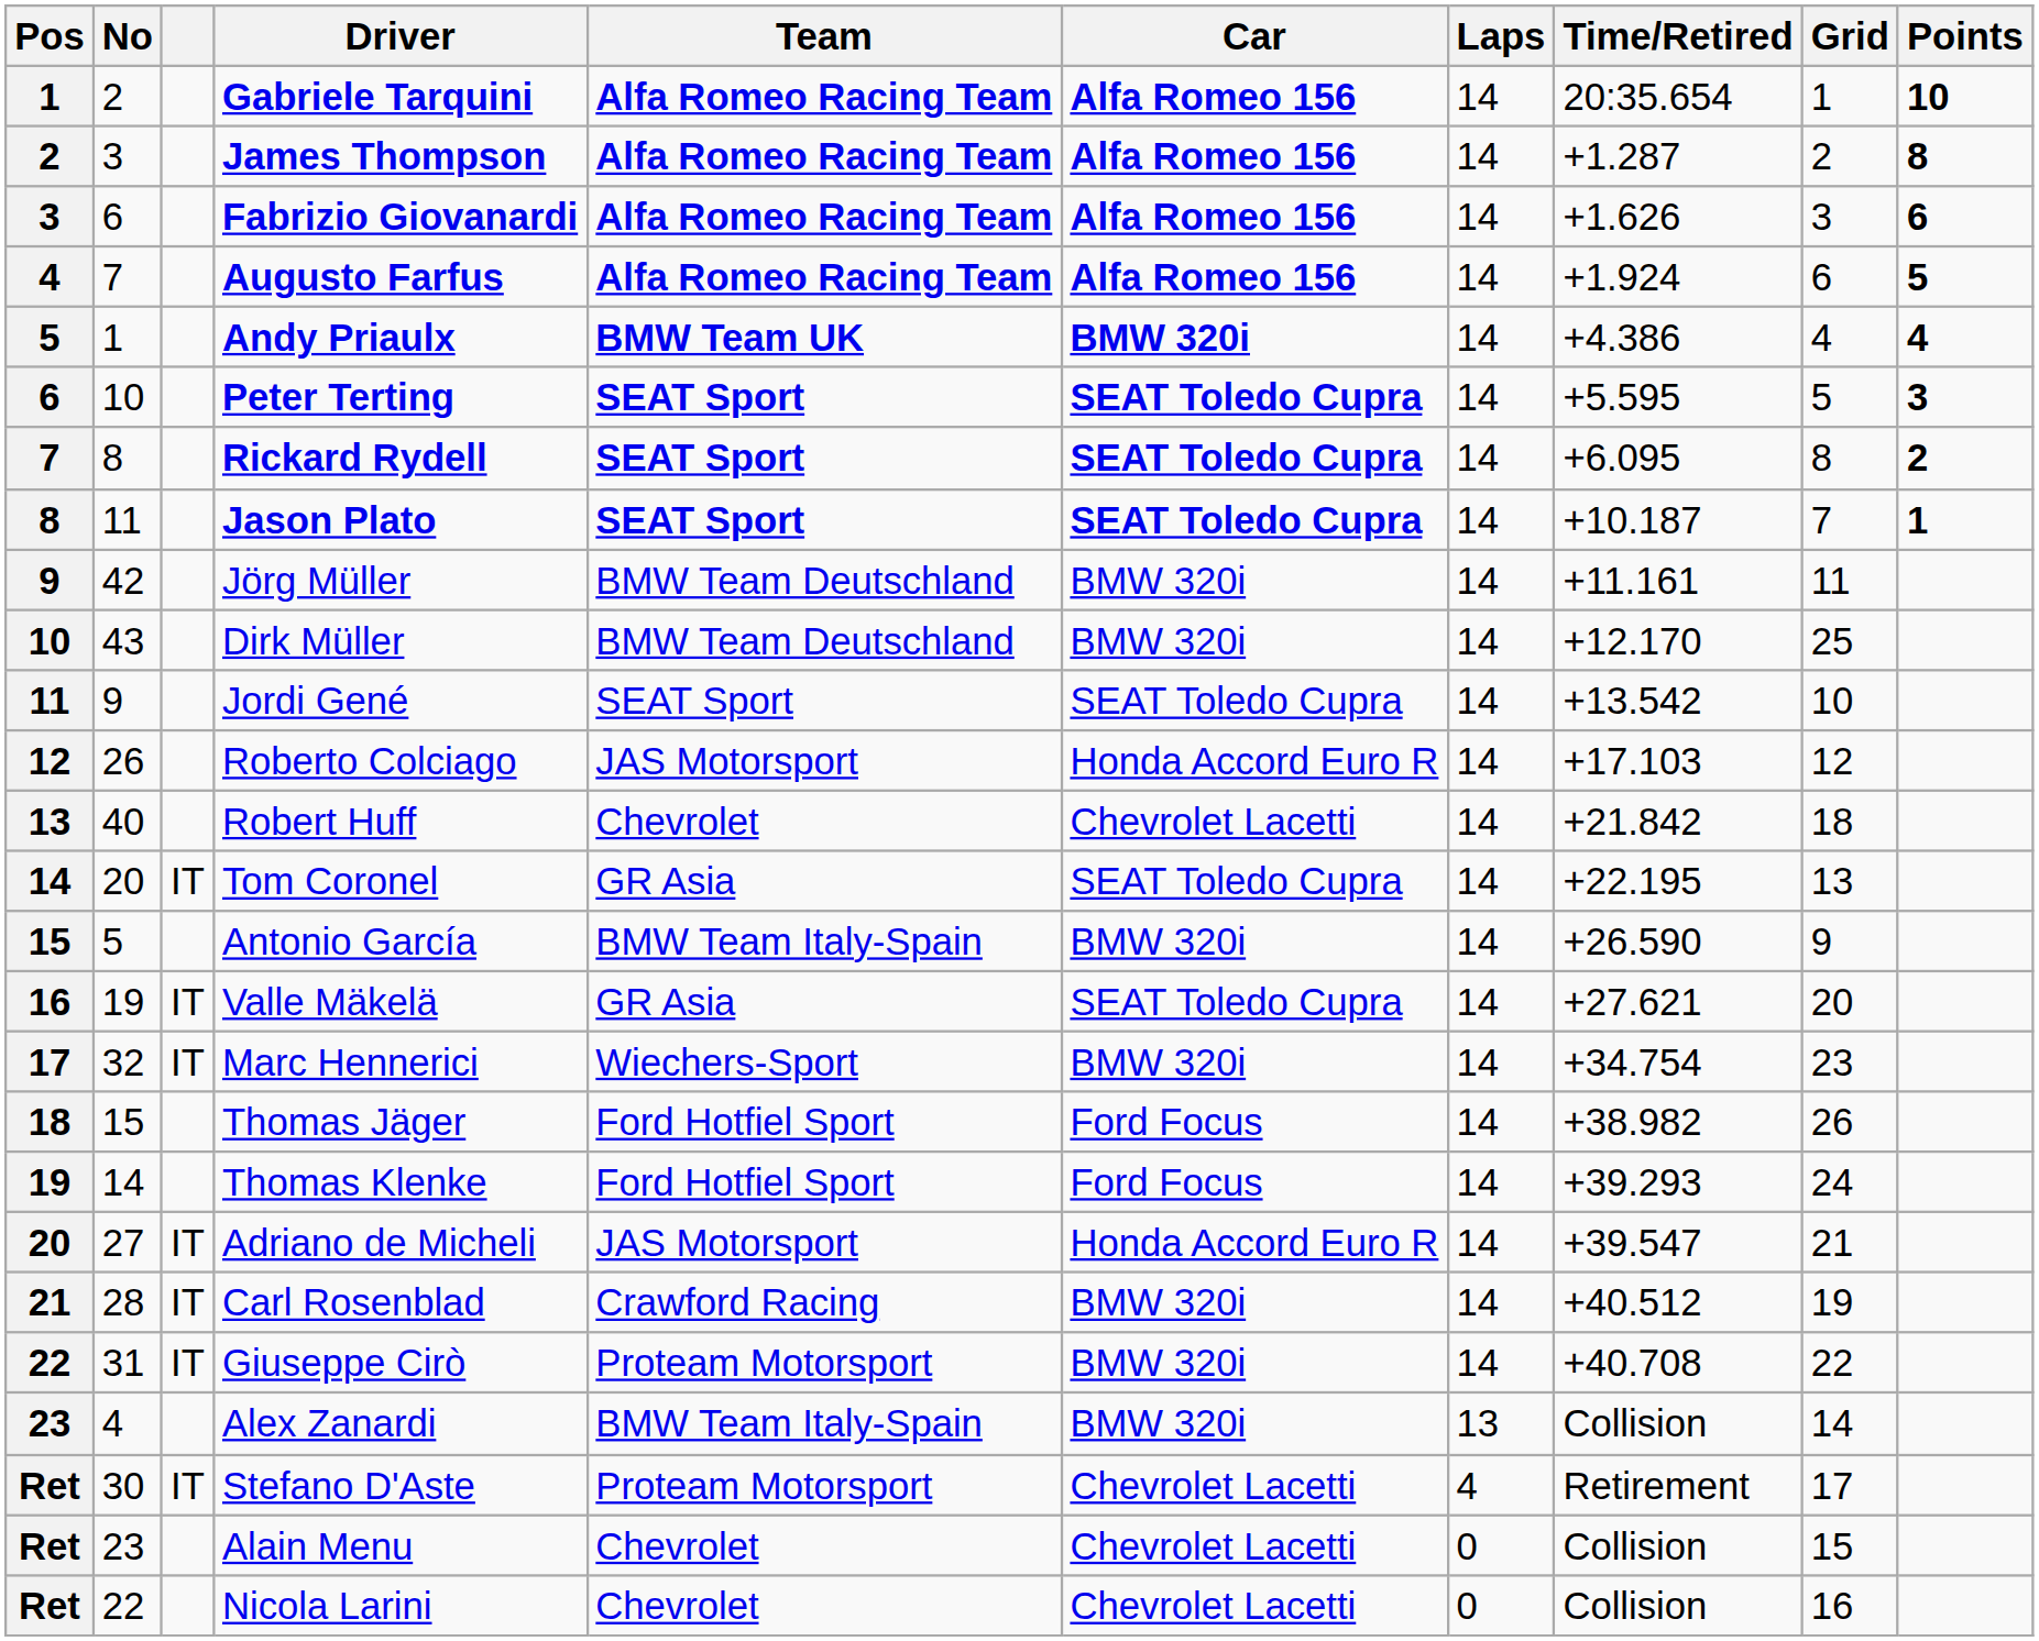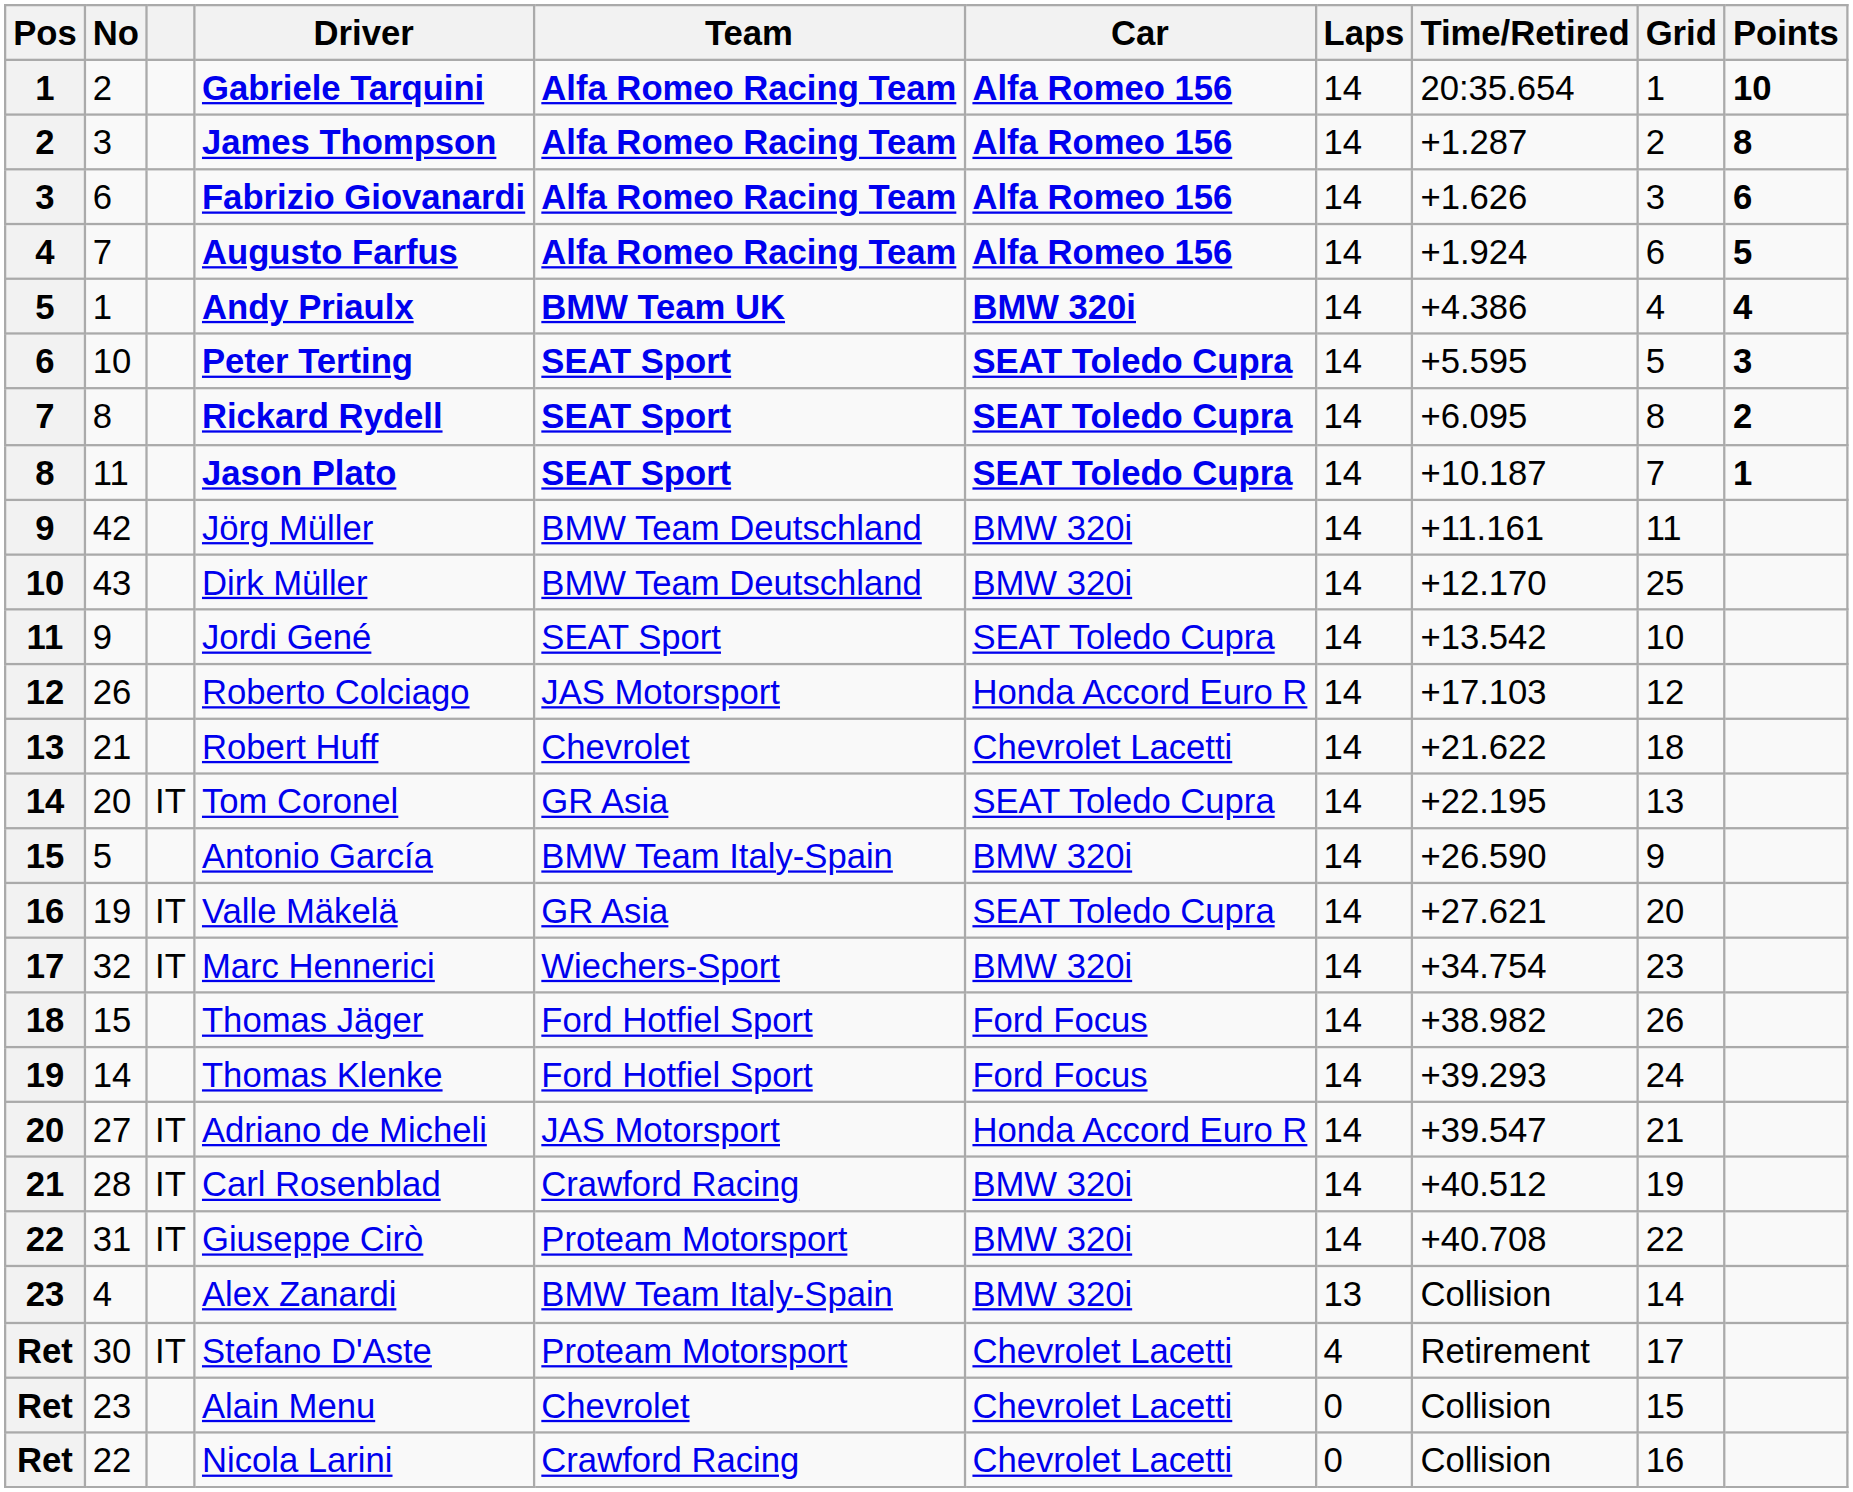 <table class="wikitable" style="font-size: 95%">
 <tr>
 <th>Pos</th>
 <th>No</th>
 <th></th>
 <th>Driver</th>
 <th>Team</th>
 <th>Car</th>
 <th>Laps</th>
 <th>Time/Retired</th>
 <th>Grid</th>
 <th>Points</th>
 </tr>
 <tr>
 <th>1</th>
 <td>2</td>
 <td></td>
 <td> <strong><a href='#'>Gabriele Tarquini</a></strong></td>
 <td><strong><a href='#'>Alfa Romeo Racing Team</a></strong></td>
 <td><strong><a href='#'>Alfa Romeo 156</a></strong></td>
 <td>14</td>
 <td>20:35.654</td>
 <td>1</td>
 <td><strong>10</strong></td>
 </tr>
 <tr>
 <th>2</th>
 <td>3</td>
 <td></td>
 <td> <strong><a href='#'>James Thompson</a></strong></td>
 <td><strong><a href='#'>Alfa Romeo Racing Team</a></strong></td>
 <td><strong><a href='#'>Alfa Romeo 156</a></strong></td>
 <td>14</td>
 <td>+1.287</td>
 <td>2</td>
 <td><strong>8</strong></td>
 </tr>
 <tr>
 <th>3</th>
 <td>6</td>
 <td></td>
 <td> <strong><a href='#'>Fabrizio Giovanardi</a></strong></td>
 <td><strong><a href='#'>Alfa Romeo Racing Team</a></strong></td>
 <td><strong><a href='#'>Alfa Romeo 156</a></strong></td>
 <td>14</td>
 <td>+1.626</td>
 <td>3</td>
 <td><strong>6</strong></td>
 </tr>
 <tr>
 <th>4</th>
 <td>7</td>
 <td></td>
 <td> <strong><a href='#'>Augusto Farfus</a></strong></td>
 <td><strong><a href='#'>Alfa Romeo Racing Team</a></strong></td>
 <td><strong><a href='#'>Alfa Romeo 156</a></strong></td>
 <td>14</td>
 <td>+1.924</td>
 <td>6</td>
 <td><strong>5</strong></td>
 </tr>
 <tr>
 <th>5</th>
 <td>1</td>
 <td></td>
 <td> <strong><a href='#'>Andy Priaulx</a></strong></td>
 <td><strong><a href='#'>BMW Team UK</a></strong></td>
 <td><strong><a href='#'>BMW 320i</a></strong></td>
 <td>14</td>
 <td>+4.386</td>
 <td>4</td>
 <td><strong>4</strong></td>
 </tr>
 <tr>
 <th>6</th>
 <td>10</td>
 <td></td>
 <td> <strong><a href='#'>Peter Terting</a></strong></td>
 <td><strong><a href='#'>SEAT Sport</a></strong></td>
 <td><strong><a href='#'>SEAT Toledo Cupra</a></strong></td>
 <td>14</td>
 <td>+5.595</td>
 <td>5</td>
 <td><strong>3</strong></td>
 </tr>
 <tr>
 <th>7</th>
 <td>8</td>
 <td></td>
 <td> <strong><a href='#'>Rickard Rydell</a></strong></td>
 <td><strong><a href='#'>SEAT Sport</a></strong></td>
 <td><strong><a href='#'>SEAT Toledo Cupra</a></strong></td>
 <td>14</td>
 <td>+6.095</td>
 <td>8</td>
 <td><strong>2</strong></td>
 </tr>
 <tr>
 <th>8</th>
 <td>11</td>
 <td></td>
 <td> <strong><a href='#'>Jason Plato</a></strong></td>
 <td><strong><a href='#'>SEAT Sport</a></strong></td>
 <td><strong><a href='#'>SEAT Toledo Cupra</a></strong></td>
 <td>14</td>
 <td>+10.187</td>
 <td>7</td>
 <td><strong>1</strong></td>
 </tr>
 <tr>
 <th>9</th>
 <td>42</td>
 <td></td>
 <td> <a href='#'>Jörg Müller</a></td>
 <td><a href='#'>BMW Team Deutschland</a></td>
 <td><a href='#'>BMW 320i</a></td>
 <td>14</td>
 <td>+11.161</td>
 <td>11</td>
 <td></td>
 </tr>
 <tr>
 <th>10</th>
 <td>43</td>
 <td></td>
 <td> <a href='#'>Dirk Müller</a></td>
 <td><a href='#'>BMW Team Deutschland</a></td>
 <td><a href='#'>BMW 320i</a></td>
 <td>14</td>
 <td>+12.170</td>
 <td>25</td>
 <td></td>
 </tr>
 <tr>
 <th>11</th>
 <td>9</td>
 <td></td>
 <td> <a href='#'>Jordi Gené</a></td>
 <td><a href='#'>SEAT Sport</a></td>
 <td><a href='#'>SEAT Toledo Cupra</a></td>
 <td>14</td>
 <td>+13.542</td>
 <td>10</td>
 <td></td>
 </tr>
 <tr>
 <th>12</th>
 <td>26</td>
 <td></td>
 <td> <a href='#'>Roberto Colciago</a></td>
 <td><a href='#'>JAS Motorsport</a></td>
 <td><a href='#'>Honda Accord Euro R</a></td>
 <td>14</td>
 <td>+17.103</td>
 <td>12</td>
 <td></td>
 </tr>
 <tr>
 <th>13</th>
-<td>40</td>
+<td>21</td>
 <td></td>
 <td> <a href='#'>Robert Huff</a></td>
 <td><a href='#'>Chevrolet</a></td>
 <td><a href='#'>Chevrolet Lacetti</a></td>
 <td>14</td>
-<td>+21.842</td>
+<td>+21.622</td>
 <td>18</td>
 <td></td>
 </tr>
 <tr>
 <th>14</th>
 <td>20</td>
 <td>IT</td>
 <td> <a href='#'>Tom Coronel</a></td>
 <td><a href='#'>GR Asia</a></td>
 <td><a href='#'>SEAT Toledo Cupra</a></td>
 <td>14</td>
 <td>+22.195</td>
 <td>13</td>
 <td></td>
 </tr>
 <tr>
 <th>15</th>
 <td>5</td>
 <td></td>
 <td> <a href='#'>Antonio García</a></td>
 <td><a href='#'>BMW Team Italy-Spain</a></td>
 <td><a href='#'>BMW 320i</a></td>
 <td>14</td>
 <td>+26.590</td>
 <td>9</td>
 <td></td>
 </tr>
 <tr>
 <th>16</th>
 <td>19</td>
 <td>IT</td>
 <td> <a href='#'>Valle Mäkelä</a></td>
 <td><a href='#'>GR Asia</a></td>
 <td><a href='#'>SEAT Toledo Cupra</a></td>
 <td>14</td>
 <td>+27.621</td>
 <td>20</td>
 <td></td>
 </tr>
 <tr>
 <th>17</th>
 <td>32</td>
 <td>IT</td>
 <td> <a href='#'>Marc Hennerici</a></td>
 <td><a href='#'>Wiechers-Sport</a></td>
 <td><a href='#'>BMW 320i</a></td>
 <td>14</td>
 <td>+34.754</td>
 <td>23</td>
 <td></td>
 </tr>
 <tr>
 <th>18</th>
 <td>15</td>
 <td></td>
 <td> <a href='#'>Thomas Jäger</a></td>
 <td><a href='#'>Ford Hotfiel Sport</a></td>
 <td><a href='#'>Ford Focus</a></td>
 <td>14</td>
 <td>+38.982</td>
 <td>26</td>
 <td></td>
 </tr>
 <tr>
 <th>19</th>
 <td>14</td>
 <td></td>
 <td> <a href='#'>Thomas Klenke</a></td>
 <td><a href='#'>Ford Hotfiel Sport</a></td>
 <td><a href='#'>Ford Focus</a></td>
 <td>14</td>
 <td>+39.293</td>
 <td>24</td>
 <td></td>
 </tr>
 <tr>
 <th>20</th>
 <td>27</td>
 <td>IT</td>
 <td> <a href='#'>Adriano de Micheli</a></td>
 <td><a href='#'>JAS Motorsport</a></td>
 <td><a href='#'>Honda Accord Euro R</a></td>
 <td>14</td>
 <td>+39.547</td>
 <td>21</td>
 <td></td>
 </tr>
 <tr>
 <th>21</th>
 <td>28</td>
 <td>IT</td>
 <td> <a href='#'>Carl Rosenblad</a></td>
 <td><a href='#'>Crawford Racing</a></td>
 <td><a href='#'>BMW 320i</a></td>
 <td>14</td>
 <td>+40.512</td>
 <td>19</td>
 <td></td>
 </tr>
 <tr>
 <th>22</th>
 <td>31</td>
 <td>IT</td>
 <td>  <a href='#'>Giuseppe Cirò</a></td>
 <td><a href='#'>Proteam Motorsport</a></td>
 <td><a href='#'>BMW 320i</a></td>
 <td>14</td>
 <td>+40.708</td>
 <td>22</td>
 <td></td>
 </tr>
 <tr>
 <th>23</th>
 <td>4</td>
 <td></td>
 <td> <a href='#'>Alex Zanardi</a></td>
 <td><a href='#'>BMW Team Italy-Spain</a></td>
 <td><a href='#'>BMW 320i</a></td>
 <td>13</td>
 <td>Collision</td>
 <td>14</td>
 <td></td>
 </tr>
 <tr>
 <th>Ret</th>
 <td>30</td>
 <td>IT</td>
 <td> <a href='#'>Stefano D'Aste</a></td>
 <td><a href='#'>Proteam Motorsport</a></td>
 <td><a href='#'>Chevrolet Lacetti</a></td>
 <td>4</td>
 <td>Retirement</td>
 <td>17</td>
 <td></td>
 </tr>
 <tr>
 <th>Ret</th>
 <td>23</td>
 <td></td>
 <td> <a href='#'>Alain Menu</a></td>
 <td><a href='#'>Chevrolet</a></td>
 <td><a href='#'>Chevrolet Lacetti</a></td>
 <td>0</td>
 <td>Collision</td>
 <td>15</td>
 <td></td>
 </tr>
 <tr>
 <th>Ret</th>
 <td>22</td>
 <td></td>
 <td> <a href='#'>Nicola Larini</a></td>
-<td><a href='#'>Chevrolet</a></td>
+<td><a href='#'>Crawford Racing</a></td>
 <td><a href='#'>Chevrolet Lacetti</a></td>
 <td>0</td>
 <td>Collision</td>
 <td>16</td>
 <td></td>
 </tr>
 </table>
